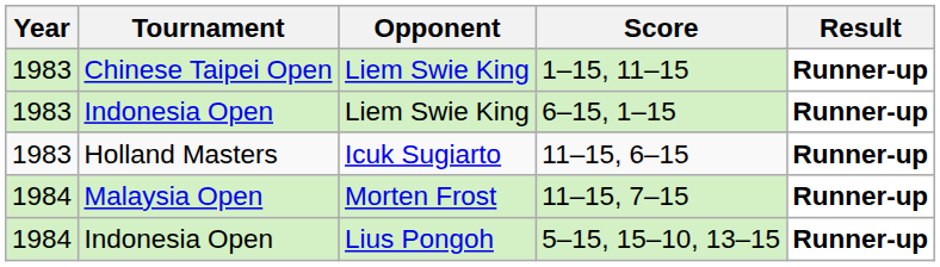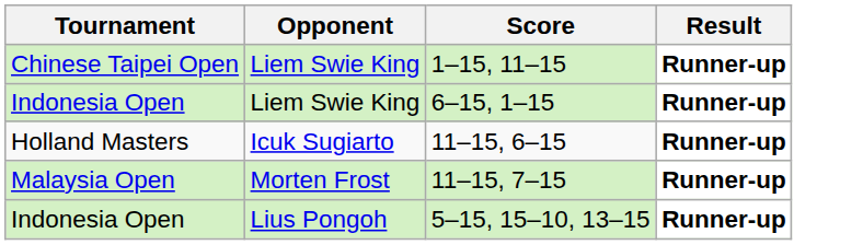 <table class="sortable wikitable" style="font-size: 90%;">
 <tr>
-<th>Year</th>
 <th>Tournament</th>
 <th>Opponent</th>
 <th>Score</th>
 <th>Result</th>
 </tr>
 <tr style="background:#D4F1C5">
-<td align="center">1983</td>
 <td align="left"><a href='#'>Chinese Taipei Open</a></td>
 <td align="left"> <a href='#'>Liem Swie King</a></td>
 <td align="left">1–15, 11–15</td>
 <td style="text-align:left; background:white"> <strong>Runner-up</strong></td>
 </tr>
 <tr style="background:#D4F1C5">
-<td align="center">1983</td>
 <td align="left"><a href='#'>Indonesia Open</a></td>
 <td align="left"> Liem Swie King</td>
 <td align="left">6–15, 1–15</td>
 <td style="text-align:left; background:white"> <strong>Runner-up</strong></td>
 </tr>
 <tr>
-<td align="center">1983</td>
 <td align="left">Holland Masters</td>
 <td align="left"> <a href='#'>Icuk Sugiarto</a></td>
 <td align="left">11–15, 6–15</td>
 <td style="text-align:left; background:white"> <strong>Runner-up</strong></td>
 </tr>
 <tr style="background:#D4F1C5">
-<td align="center">1984</td>
 <td align="left"><a href='#'>Malaysia Open</a></td>
 <td align="left"> <a href='#'>Morten Frost</a></td>
 <td align="left">11–15, 7–15</td>
 <td style="text-align:left; background:white"> <strong>Runner-up</strong></td>
 </tr>
 <tr style="background:#D4F1C5">
-<td align="center">1984</td>
 <td align="left">Indonesia Open</td>
 <td align="left"> <a href='#'>Lius Pongoh</a></td>
 <td align="left">5–15, 15–10, 13–15</td>
 <td style="text-align:left; background:white"> <strong>Runner-up</strong></td>
 </tr>
 </table>
